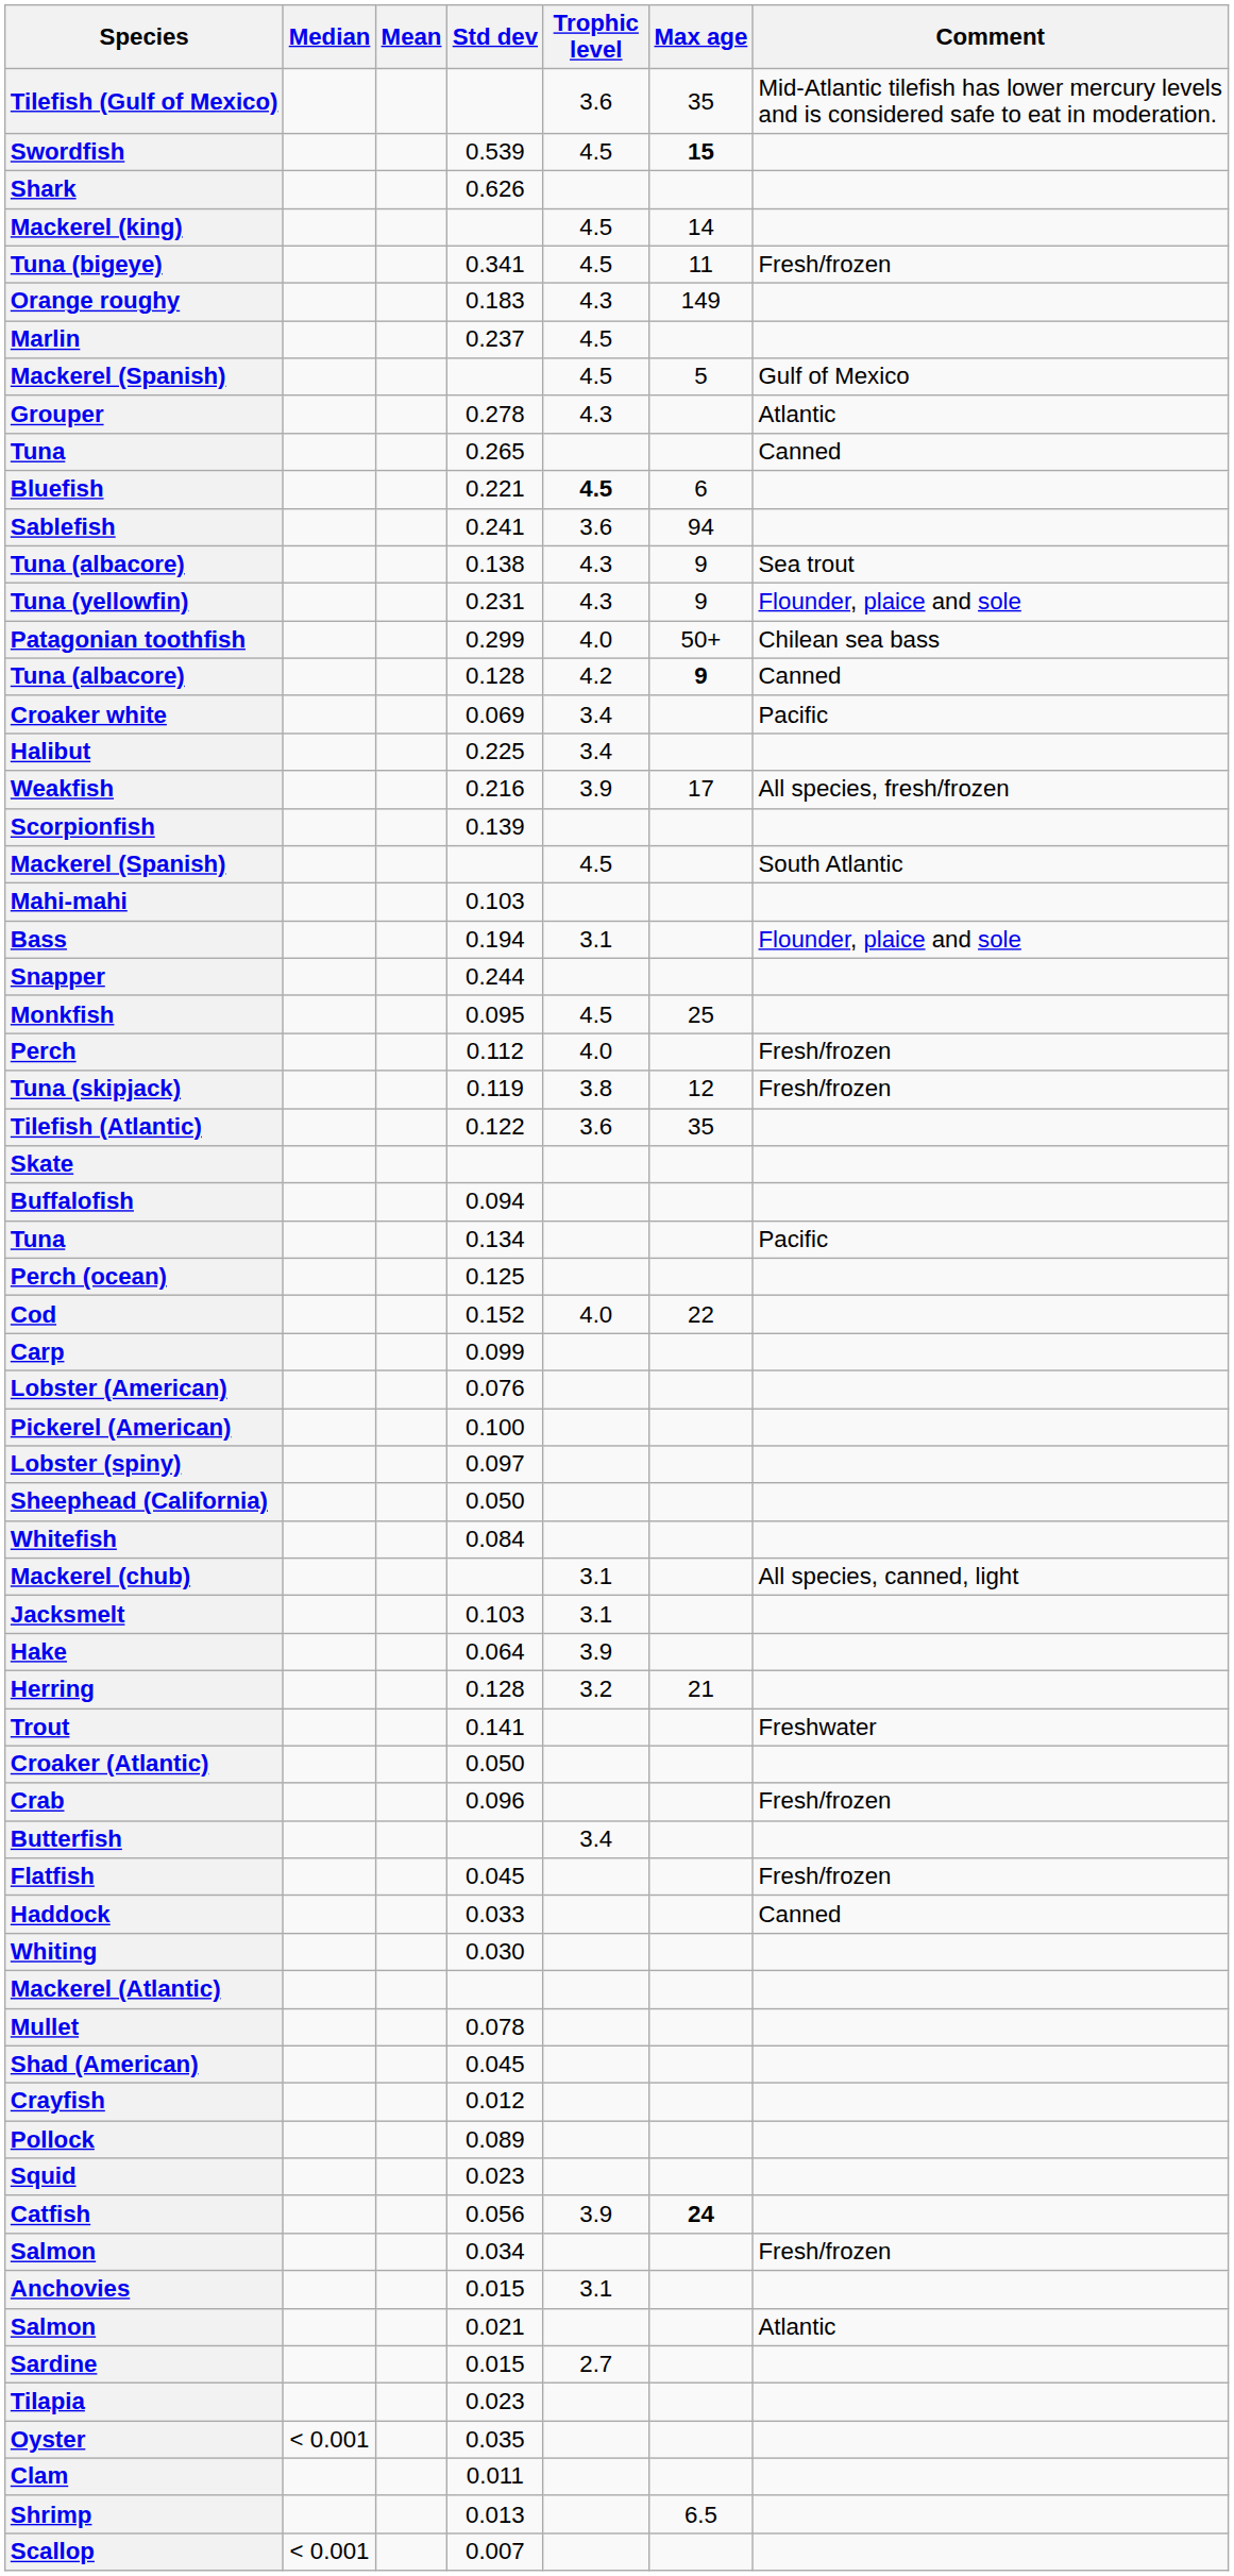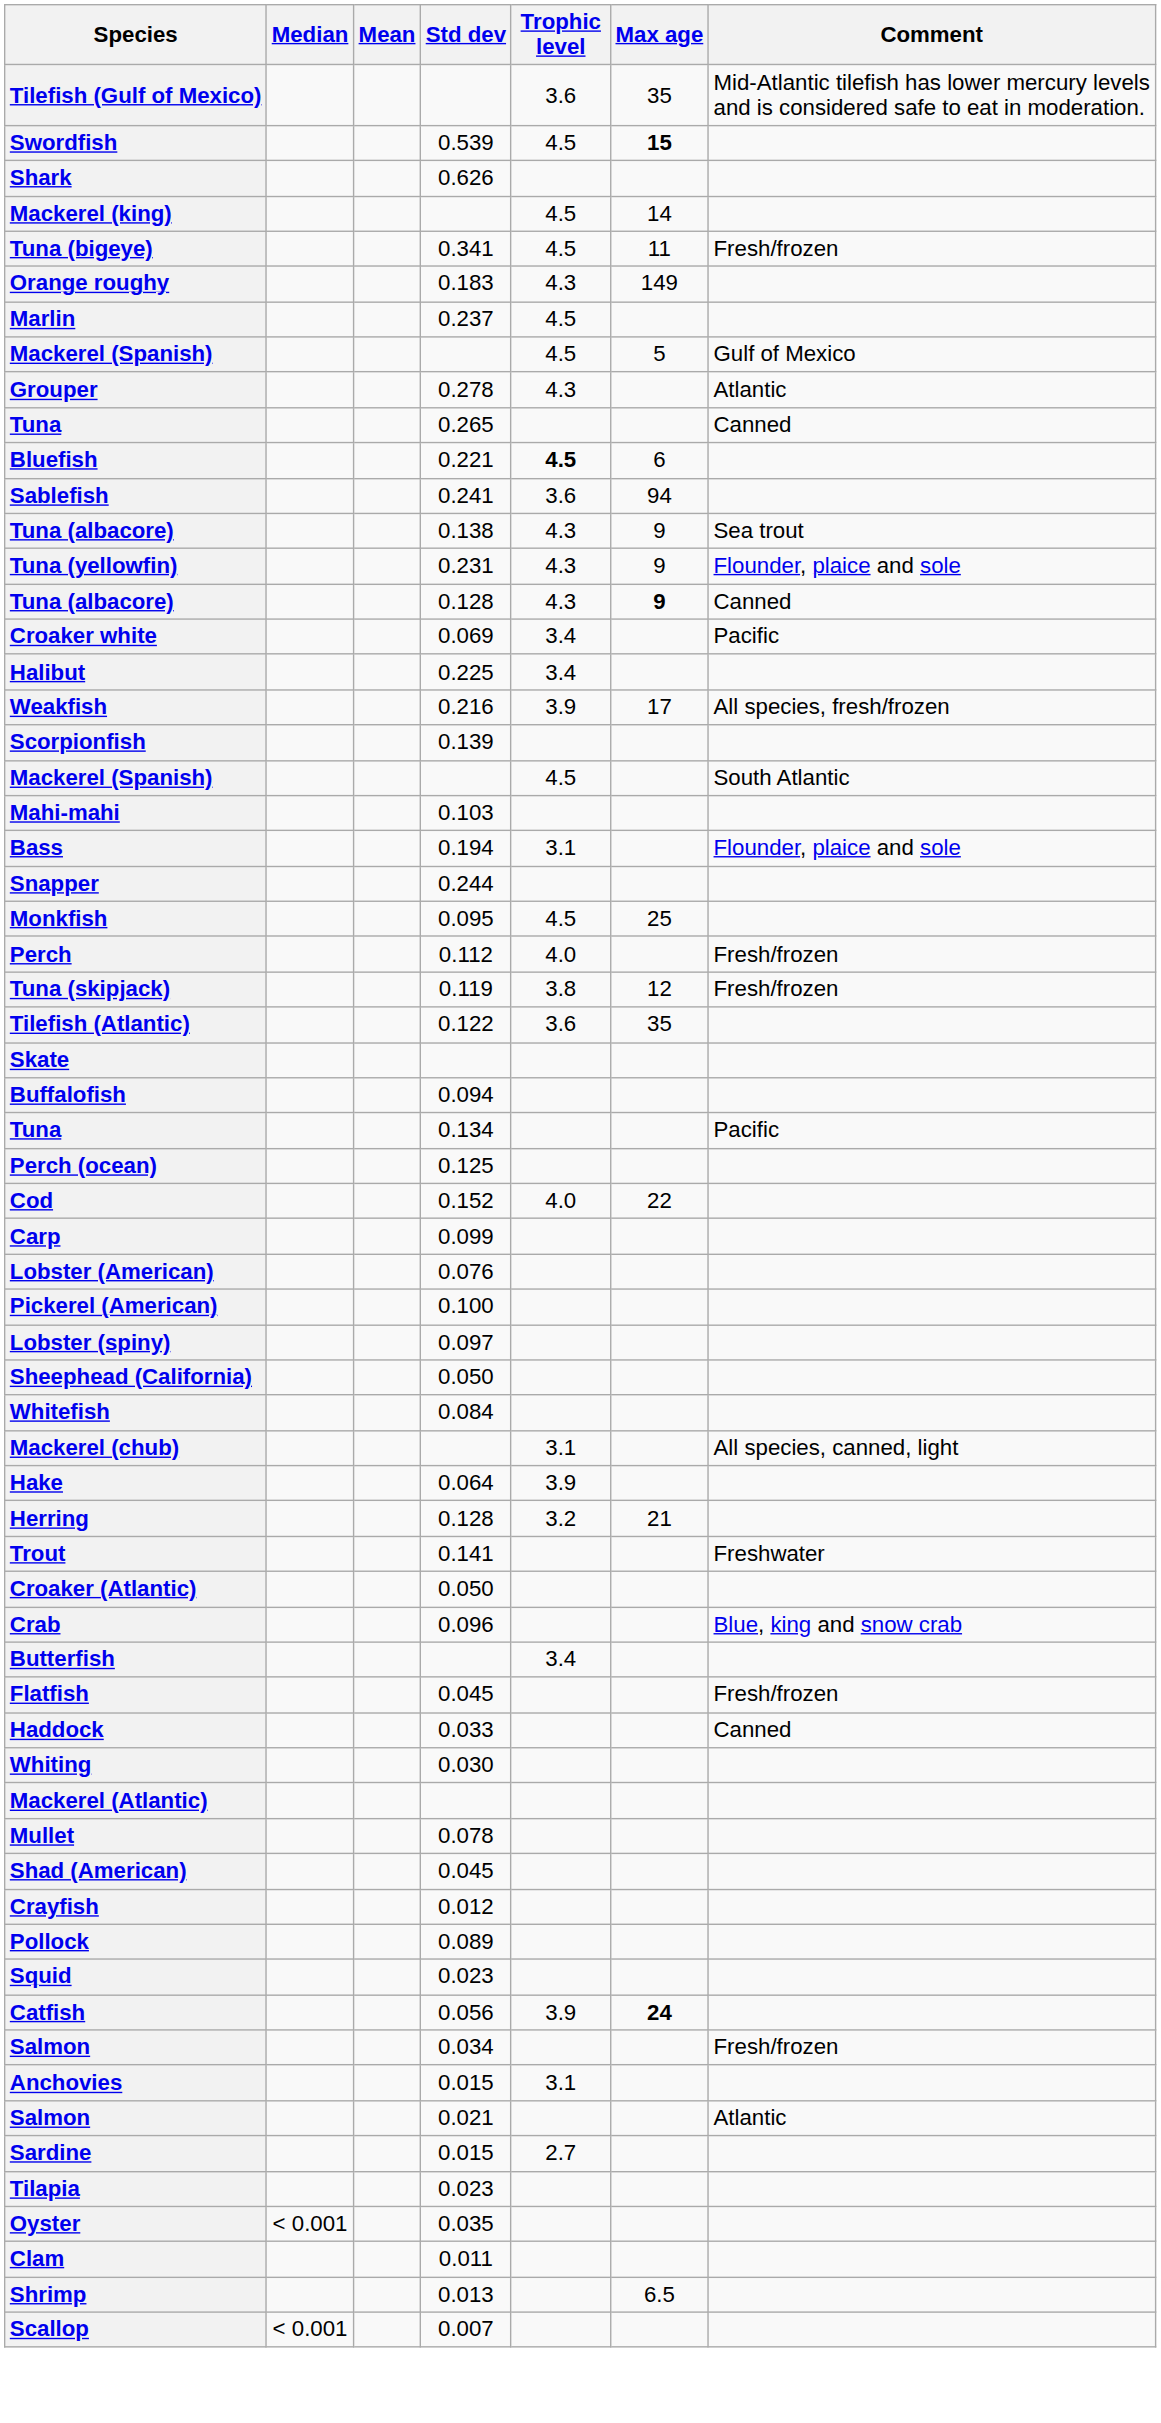 <table class="collapsible plainrowheaders static-row-numbers sortable wikitable" style=text-align:center>
 <tr class=static-row-header>
 <th scope=col>Species</th>
 <th scope=col style=max-width:4em><a href='#'>Median</a> </th>
 <th scope=col style=max-width:4em><a href='#'>Mean</a> </th>
 <th scope=col style=max-width:4em><a href='#'>Std dev</a> </th>
 <th scope=col style=max-width:4em><a href='#'>Trophic level</a></th>
 <th scope=col style=max-width:4em><a href='#'>Max age</a> </th>
 <th scope=col>Comment</th>
 </tr>
 <tr>
 <th style=text-align:left scope=row nowrap><a href='#'>Tilefish (Gulf of Mexico)</a></th>
 <td></td>
 <td></td>
 <td></td>
 <td>3.6</td>
 <td>35</td>
 <td style=text-align:left nowrap>Mid-Atlantic tilefish has lower mercury levels<br>and is considered safe to eat in moderation.</td>
 </tr>
 <tr>
 <th style=text-align:left scope=row nowrap><a href='#'>Swordfish</a></th>
 <td></td>
 <td></td>
 <td>0.539</td>
 <td>4.5</td>
 <td><strong>15</strong></td>
 <td></td>
 </tr>
 <tr>
 <th style=text-align:left scope=row nowrap><a href='#'>Shark</a></th>
 <td></td>
 <td></td>
 <td>0.626</td>
 <td></td>
 <td></td>
 <td></td>
 </tr>
 <tr>
 <th style=text-align:left scope=row nowrap><a href='#'>Mackerel (king)</a></th>
 <td></td>
 <td></td>
 <td></td>
 <td>4.5</td>
 <td>14</td>
 <td></td>
 </tr>
 <tr>
 <th style=text-align:left scope=row nowrap><a href='#'>Tuna (bigeye)</a></th>
 <td></td>
 <td></td>
 <td>0.341</td>
 <td>4.5</td>
 <td>11</td>
 <td style=text-align:left nowrap>Fresh/frozen</td>
 </tr>
 <tr>
 <th style=text-align:left scope=row nowrap><a href='#'>Orange roughy</a></th>
 <td></td>
 <td></td>
 <td>0.183</td>
 <td>4.3</td>
 <td>149</td>
 <td></td>
 </tr>
 <tr>
 <th style=text-align:left scope=row nowrap><a href='#'>Marlin</a></th>
 <td></td>
 <td></td>
 <td>0.237</td>
 <td>4.5</td>
 <td></td>
 <td></td>
 </tr>
 <tr>
 <th style=text-align:left scope=row nowrap><a href='#'>Mackerel (Spanish)</a></th>
 <td></td>
 <td></td>
 <td></td>
 <td>4.5</td>
 <td>5</td>
 <td style=text-align:left nowrap>Gulf of Mexico</td>
 </tr>
 <tr>
 <th style=text-align:left scope=row nowrap><a href='#'>Grouper</a></th>
 <td></td>
 <td></td>
 <td>0.278</td>
 <td>4.3</td>
 <td></td>
 <td style=text-align:left nowrap>Atlantic</td>
 </tr>
 <tr>
 <th style=text-align:left scope=row nowrap><a href='#'>Tuna</a></th>
 <td></td>
 <td></td>
 <td>0.265</td>
 <td></td>
 <td></td>
 <td style=text-align:left nowrap>Canned</td>
 </tr>
 <tr>
 <th style=text-align:left scope=row nowrap><a href='#'>Bluefish</a></th>
 <td></td>
 <td></td>
 <td>0.221</td>
 <td><strong>4.5</strong></td>
 <td>6</td>
 <td></td>
 </tr>
 <tr>
 <th style=text-align:left scope=row nowrap><a href='#'>Sablefish</a></th>
 <td></td>
 <td></td>
 <td>0.241</td>
 <td>3.6</td>
 <td>94</td>
 <td></td>
 </tr>
 <tr>
 <th style=text-align:left scope=row nowrap><a href='#'>Tuna (albacore)</a></th>
 <td></td>
 <td></td>
 <td>0.138</td>
 <td>4.3</td>
 <td>9</td>
 <td style=text-align:left nowrap>Sea trout</td>
 </tr>
 <tr>
 <th style=text-align:left scope=row nowrap><a href='#'>Tuna (yellowfin)</a></th>
 <td></td>
 <td></td>
 <td>0.231</td>
 <td>4.3</td>
 <td>9</td>
 <td style=text-align:left nowrap><a href='#'>Flounder</a>, <a href='#'>plaice</a> and <a href='#'>sole</a></td>
 </tr>
 <tr>
-<th style=text-align:left scope=row nowrap><a href='#'>Patagonian toothfish</a></th>
-<td></td>
-<td></td>
-<td>0.299</td>
-<td>4.0</td>
-<td>50+</td>
-<td style=text-align:left nowrap>Chilean sea bass</td>
-</tr>
-<tr>
 <th style=text-align:left scope=row nowrap><a href='#'>Tuna (albacore)</a></th>
 <td></td>
 <td></td>
 <td>0.128</td>
-<td>4.2</td>
+<td>4.3</td>
 <td><strong>9</strong></td>
 <td style=text-align:left nowrap>Canned</td>
 </tr>
 <tr>
 <th style=text-align:left scope=row nowrap><a href='#'>Croaker white</a></th>
 <td></td>
 <td></td>
 <td>0.069</td>
 <td>3.4</td>
 <td></td>
 <td style=text-align:left nowrap>Pacific</td>
 </tr>
 <tr>
 <th style=text-align:left scope=row nowrap><a href='#'>Halibut</a></th>
 <td></td>
 <td></td>
 <td>0.225</td>
 <td>3.4</td>
 <td></td>
 <td></td>
 </tr>
 <tr>
 <th style=text-align:left scope=row nowrap><a href='#'>Weakfish</a></th>
 <td></td>
 <td></td>
 <td>0.216</td>
 <td>3.9</td>
 <td>17</td>
 <td style=text-align:left nowrap>All species, fresh/frozen</td>
 </tr>
 <tr>
 <th style=text-align:left scope=row nowrap><a href='#'>Scorpionfish</a></th>
 <td></td>
 <td></td>
 <td>0.139</td>
 <td></td>
 <td></td>
 <td></td>
 </tr>
 <tr>
 <th style=text-align:left scope=row nowrap><a href='#'>Mackerel (Spanish)</a></th>
 <td></td>
 <td></td>
 <td></td>
 <td>4.5</td>
 <td></td>
 <td style=text-align:left nowrap>South Atlantic</td>
 </tr>
 <tr>
 <th style=text-align:left scope=row nowrap><a href='#'>Mahi-mahi</a></th>
 <td></td>
 <td></td>
 <td>0.103</td>
 <td></td>
 <td></td>
 <td></td>
 </tr>
 <tr>
 <th style=text-align:left scope=row nowrap><a href='#'>Bass</a></th>
 <td></td>
 <td></td>
 <td>0.194</td>
 <td>3.1</td>
 <td></td>
 <td style=text-align:left nowrap><a href='#'>Flounder</a>, <a href='#'>plaice</a> and <a href='#'>sole</a></td>
 </tr>
 <tr>
 <th style=text-align:left scope=row nowrap><a href='#'>Snapper</a></th>
 <td></td>
 <td></td>
 <td>0.244</td>
 <td></td>
 <td></td>
 <td></td>
 </tr>
 <tr>
 <th style=text-align:left scope=row nowrap><a href='#'>Monkfish</a></th>
 <td></td>
 <td></td>
 <td>0.095</td>
 <td>4.5</td>
 <td>25</td>
 <td></td>
 </tr>
 <tr>
 <th style=text-align:left scope=row nowrap><a href='#'>Perch</a></th>
 <td></td>
 <td></td>
 <td>0.112</td>
 <td>4.0</td>
 <td></td>
 <td style=text-align:left nowrap>Fresh/frozen</td>
 </tr>
 <tr>
 <th style=text-align:left scope=row nowrap><a href='#'>Tuna (skipjack)</a></th>
 <td></td>
 <td></td>
 <td>0.119</td>
 <td>3.8</td>
 <td>12</td>
 <td style=text-align:left nowrap>Fresh/frozen</td>
 </tr>
 <tr>
 <th style=text-align:left scope=row nowrap><a href='#'>Tilefish (Atlantic)</a></th>
 <td></td>
 <td></td>
 <td>0.122</td>
 <td>3.6</td>
 <td>35</td>
 <td></td>
 </tr>
 <tr>
 <th style=text-align:left scope=row nowrap><a href='#'>Skate</a></th>
 <td></td>
 <td></td>
 <td></td>
 <td></td>
 <td></td>
 <td></td>
 </tr>
 <tr>
 <th style=text-align:left scope=row nowrap><a href='#'>Buffalofish</a></th>
 <td></td>
 <td></td>
 <td>0.094</td>
 <td></td>
 <td></td>
 <td></td>
 </tr>
 <tr>
 <th style=text-align:left scope=row nowrap><a href='#'>Tuna</a></th>
 <td></td>
 <td></td>
 <td>0.134</td>
 <td></td>
 <td></td>
 <td style=text-align:left nowrap>Pacific</td>
 </tr>
 <tr>
 <th style=text-align:left scope=row nowrap><a href='#'>Perch (ocean)</a></th>
 <td></td>
 <td></td>
 <td>0.125</td>
 <td></td>
 <td></td>
 <td></td>
 </tr>
 <tr>
 <th style=text-align:left scope=row nowrap><a href='#'>Cod</a></th>
 <td></td>
 <td></td>
 <td>0.152</td>
 <td>4.0</td>
 <td>22</td>
 <td></td>
 </tr>
 <tr>
 <th style=text-align:left scope=row nowrap><a href='#'>Carp</a></th>
 <td></td>
 <td></td>
 <td>0.099</td>
 <td></td>
 <td></td>
 <td></td>
 </tr>
 <tr>
 <th style=text-align:left scope=row nowrap><a href='#'>Lobster (American)</a></th>
 <td></td>
 <td></td>
 <td>0.076</td>
 <td></td>
 <td></td>
 <td></td>
 </tr>
 <tr>
 <th style=text-align:left scope=row nowrap><a href='#'>Pickerel (American)</a></th>
 <td></td>
 <td></td>
 <td>0.100</td>
 <td></td>
 <td></td>
 <td></td>
 </tr>
 <tr>
 <th style=text-align:left scope=row nowrap><a href='#'>Lobster (spiny)</a></th>
 <td></td>
 <td></td>
 <td>0.097</td>
 <td></td>
 <td></td>
 <td></td>
 </tr>
 <tr>
 <th style=text-align:left scope=row nowrap><a href='#'>Sheephead (California)</a></th>
 <td></td>
 <td></td>
 <td>0.050</td>
 <td></td>
 <td></td>
 <td></td>
 </tr>
 <tr>
 <th style=text-align:left scope=row nowrap><a href='#'>Whitefish</a></th>
 <td></td>
 <td></td>
 <td>0.084</td>
 <td></td>
 <td></td>
 <td></td>
 </tr>
 <tr>
 <th style=text-align:left scope=row nowrap><a href='#'>Mackerel (chub)</a></th>
 <td></td>
 <td></td>
 <td></td>
 <td>3.1</td>
 <td></td>
 <td style=text-align:left nowrap>All species, canned, light</td>
 </tr>
 <tr>
-<th style=text-align:left scope=row nowrap><a href='#'>Jacksmelt</a></th>
-<td></td>
-<td></td>
-<td>0.103</td>
-<td>3.1</td>
-<td></td>
-<td></td>
-</tr>
-<tr>
 <th style=text-align:left scope=row nowrap><a href='#'>Hake</a></th>
 <td></td>
 <td></td>
 <td>0.064</td>
 <td>3.9</td>
 <td></td>
 <td></td>
 </tr>
 <tr>
 <th style=text-align:left scope=row nowrap><a href='#'>Herring</a></th>
 <td></td>
 <td></td>
 <td>0.128</td>
 <td>3.2</td>
 <td>21</td>
 <td></td>
 </tr>
 <tr>
 <th style=text-align:left scope=row nowrap><a href='#'>Trout</a></th>
 <td></td>
 <td></td>
 <td>0.141</td>
 <td></td>
 <td></td>
 <td style=text-align:left nowrap>Freshwater</td>
 </tr>
 <tr>
 <th style=text-align:left scope=row nowrap><a href='#'>Croaker (Atlantic)</a></th>
 <td></td>
 <td></td>
 <td>0.050</td>
 <td></td>
 <td></td>
 <td></td>
 </tr>
 <tr>
 <th style=text-align:left scope=row nowrap><a href='#'>Crab</a></th>
 <td></td>
 <td></td>
 <td>0.096</td>
 <td></td>
 <td></td>
-<td style=text-align:left nowrap>Fresh/frozen</td>
+<td style=text-align:left nowrap><a href='#'>Blue</a>, <a href='#'>king</a> and <a href='#'>snow crab</a></td>
 </tr>
 <tr>
 <th style=text-align:left scope=row nowrap><a href='#'>Butterfish</a></th>
 <td></td>
 <td></td>
 <td></td>
 <td>3.4</td>
 <td></td>
 <td></td>
 </tr>
 <tr>
 <th style=text-align:left scope=row nowrap><a href='#'>Flatfish</a></th>
 <td></td>
 <td></td>
 <td>0.045</td>
 <td></td>
 <td></td>
 <td style=text-align:left nowrap>Fresh/frozen</td>
 </tr>
 <tr>
 <th style=text-align:left scope=row nowrap><a href='#'>Haddock</a></th>
 <td></td>
 <td></td>
 <td>0.033</td>
 <td></td>
 <td></td>
 <td style=text-align:left nowrap>Canned</td>
 </tr>
 <tr>
 <th style=text-align:left scope=row nowrap><a href='#'>Whiting</a></th>
 <td></td>
 <td></td>
 <td>0.030</td>
 <td></td>
 <td></td>
 <td></td>
 </tr>
 <tr>
 <th style=text-align:left scope=row nowrap><a href='#'>Mackerel (Atlantic)</a></th>
 <td></td>
 <td></td>
 <td></td>
 <td></td>
 <td></td>
 <td></td>
 </tr>
 <tr>
 <th style=text-align:left scope=row nowrap><a href='#'>Mullet</a></th>
 <td></td>
 <td></td>
 <td>0.078</td>
 <td></td>
 <td></td>
 <td></td>
 </tr>
 <tr>
 <th style=text-align:left scope=row nowrap><a href='#'>Shad (American)</a></th>
 <td></td>
 <td></td>
 <td>0.045</td>
 <td></td>
 <td></td>
 <td></td>
 </tr>
 <tr>
 <th style=text-align:left scope=row nowrap><a href='#'>Crayfish</a></th>
 <td></td>
 <td></td>
 <td>0.012</td>
 <td></td>
 <td></td>
 <td></td>
 </tr>
 <tr>
 <th style=text-align:left scope=row nowrap><a href='#'>Pollock</a></th>
 <td></td>
 <td></td>
 <td>0.089</td>
 <td></td>
 <td></td>
 <td></td>
 </tr>
 <tr>
 <th style=text-align:left scope=row nowrap><a href='#'>Squid</a></th>
 <td></td>
 <td></td>
 <td>0.023</td>
 <td></td>
 <td></td>
 <td></td>
 </tr>
 <tr>
 <th style=text-align:left scope=row nowrap><a href='#'>Catfish</a></th>
 <td></td>
 <td></td>
 <td>0.056</td>
 <td>3.9</td>
 <td><strong>24</strong></td>
 <td></td>
 </tr>
 <tr>
 <th style=text-align:left scope=row nowrap><a href='#'>Salmon</a></th>
 <td></td>
 <td></td>
 <td>0.034</td>
 <td></td>
 <td></td>
 <td style=text-align:left nowrap>Fresh/frozen</td>
 </tr>
 <tr>
 <th style=text-align:left scope=row nowrap><a href='#'>Anchovies</a></th>
 <td></td>
 <td></td>
 <td>0.015</td>
 <td>3.1</td>
 <td></td>
 <td></td>
 </tr>
 <tr>
 <th style=text-align:left scope=row nowrap><a href='#'>Salmon</a></th>
 <td></td>
 <td></td>
 <td>0.021</td>
 <td></td>
 <td></td>
 <td style=text-align:left nowrap>Atlantic</td>
 </tr>
 <tr>
 <th style=text-align:left scope=row nowrap><a href='#'>Sardine</a></th>
 <td></td>
 <td></td>
 <td>0.015</td>
 <td>2.7</td>
 <td></td>
 <td></td>
 </tr>
 <tr>
 <th style=text-align:left scope=row nowrap><a href='#'>Tilapia</a></th>
 <td></td>
 <td></td>
 <td>0.023</td>
 <td></td>
 <td></td>
 <td></td>
 </tr>
 <tr>
 <th style=text-align:left scope=row nowrap><a href='#'>Oyster</a></th>
 <td>< 0.001</td>
 <td></td>
 <td>0.035</td>
 <td></td>
 <td></td>
 <td></td>
 </tr>
 <tr>
 <th style=text-align:left scope=row nowrap><a href='#'>Clam</a></th>
 <td></td>
 <td></td>
 <td>0.011</td>
 <td></td>
 <td></td>
 <td></td>
 </tr>
 <tr>
 <th style=text-align:left scope=row nowrap><a href='#'>Shrimp</a></th>
 <td></td>
 <td></td>
 <td>0.013</td>
 <td></td>
 <td>6.5</td>
 <td></td>
 </tr>
 <tr>
 <th style=text-align:left scope=row nowrap><a href='#'>Scallop</a></th>
 <td>< 0.001</td>
 <td></td>
 <td>0.007</td>
 <td></td>
 <td></td>
 <td></td>
 </tr>
 </table>
